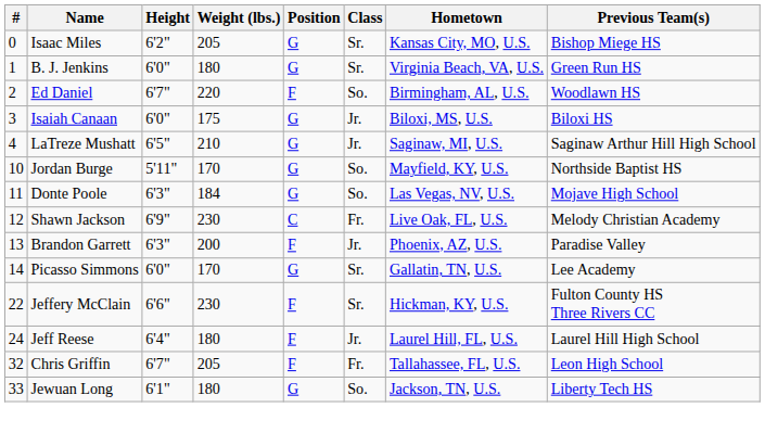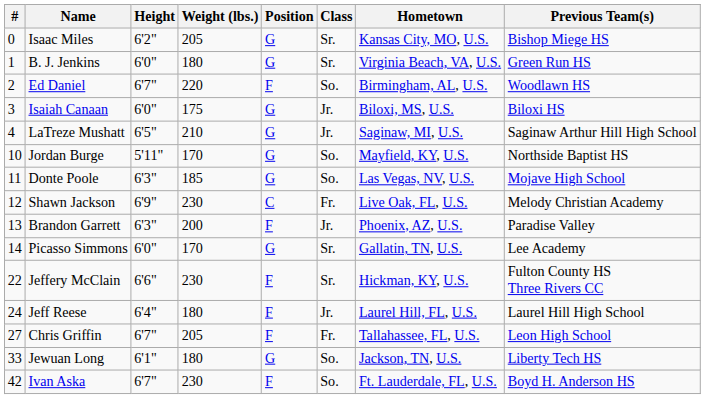 <table class="wikitable" style="font-size: 90%">
 <tr>
 <th>#</th>
 <th>Name</th>
 <th>Height</th>
 <th>Weight (lbs.)</th>
 <th>Position</th>
 <th>Class</th>
 <th>Hometown</th>
 <th>Previous Team(s)</th>
 </tr>
 <tr>
 <td>0</td>
 <td>Isaac Miles</td>
 <td>6'2"</td>
 <td>205</td>
 <td><a href='#'>G</a></td>
 <td>Sr.</td>
 <td><a href='#'>Kansas City, MO</a>, <a href='#'>U.S.</a></td>
 <td><a href='#'>Bishop Miege HS</a></td>
 </tr>
 <tr>
 <td>1</td>
 <td>B. J. Jenkins</td>
 <td>6'0"</td>
 <td>180</td>
 <td><a href='#'>G</a></td>
 <td>Sr.</td>
 <td><a href='#'>Virginia Beach, VA</a>, <a href='#'>U.S.</a></td>
 <td><a href='#'>Green Run HS</a></td>
 </tr>
 <tr>
 <td>2</td>
 <td><a href='#'>Ed Daniel</a></td>
 <td>6'7"</td>
 <td>220</td>
 <td><a href='#'>F</a></td>
 <td>So.</td>
 <td><a href='#'>Birmingham, AL</a>, <a href='#'>U.S.</a></td>
 <td><a href='#'>Woodlawn HS</a></td>
 </tr>
 <tr>
 <td>3</td>
 <td><a href='#'>Isaiah Canaan</a></td>
 <td>6'0"</td>
 <td>175</td>
 <td><a href='#'>G</a></td>
 <td>Jr.</td>
 <td><a href='#'>Biloxi, MS</a>, <a href='#'>U.S.</a></td>
 <td><a href='#'>Biloxi HS</a></td>
 </tr>
 <tr>
 <td>4</td>
 <td>LaTreze Mushatt</td>
 <td>6'5"</td>
 <td>210</td>
 <td><a href='#'>G</a></td>
 <td>Jr.</td>
 <td><a href='#'>Saginaw, MI</a>, <a href='#'>U.S.</a></td>
 <td>Saginaw Arthur Hill High School</td>
 </tr>
 <tr>
 <td>10</td>
 <td>Jordan Burge</td>
 <td>5'11"</td>
 <td>170</td>
 <td><a href='#'>G</a></td>
 <td>So.</td>
 <td><a href='#'>Mayfield, KY</a>, <a href='#'>U.S.</a></td>
 <td>Northside Baptist HS</td>
 </tr>
 <tr>
 <td>11</td>
 <td>Donte Poole</td>
 <td>6'3"</td>
-<td>184</td>
+<td>185</td>
 <td><a href='#'>G</a></td>
 <td>So.</td>
 <td><a href='#'>Las Vegas, NV</a>, <a href='#'>U.S.</a></td>
 <td><a href='#'>Mojave High School</a></td>
 </tr>
 <tr>
 <td>12</td>
 <td>Shawn Jackson</td>
 <td>6'9"</td>
 <td>230</td>
 <td><a href='#'>C</a></td>
 <td>Fr.</td>
 <td><a href='#'>Live Oak, FL</a>, <a href='#'>U.S.</a></td>
 <td>Melody Christian Academy</td>
 </tr>
 <tr>
 <td>13</td>
 <td>Brandon Garrett</td>
 <td>6'3"</td>
 <td>200</td>
 <td><a href='#'>F</a></td>
 <td>Jr.</td>
 <td><a href='#'>Phoenix, AZ</a>, <a href='#'>U.S.</a></td>
 <td>Paradise Valley</td>
 </tr>
 <tr>
 <td>14</td>
 <td>Picasso Simmons</td>
 <td>6'0"</td>
 <td>170</td>
 <td><a href='#'>G</a></td>
 <td>Sr.</td>
 <td><a href='#'>Gallatin, TN</a>, <a href='#'>U.S.</a></td>
 <td>Lee Academy</td>
 </tr>
 <tr>
 <td>22</td>
 <td>Jeffery McClain</td>
 <td>6'6"</td>
 <td>230</td>
 <td><a href='#'>F</a></td>
 <td>Sr.</td>
 <td><a href='#'>Hickman, KY</a>, <a href='#'>U.S.</a></td>
 <td>Fulton County HS<br><a href='#'>Three Rivers CC</a></td>
 </tr>
 <tr>
 <td>24</td>
 <td>Jeff Reese</td>
 <td>6'4"</td>
 <td>180</td>
 <td><a href='#'>F</a></td>
 <td>Jr.</td>
 <td><a href='#'>Laurel Hill, FL</a>, <a href='#'>U.S.</a></td>
 <td>Laurel Hill High School</td>
 </tr>
 <tr>
-<td>32</td>
+<td>27</td>
 <td>Chris Griffin</td>
 <td>6'7"</td>
 <td>205</td>
 <td><a href='#'>F</a></td>
 <td>Fr.</td>
 <td><a href='#'>Tallahassee, FL</a>, <a href='#'>U.S.</a></td>
 <td><a href='#'>Leon High School</a></td>
 </tr>
 <tr>
 <td>33</td>
 <td>Jewuan Long</td>
 <td>6'1"</td>
 <td>180</td>
 <td><a href='#'>G</a></td>
 <td>So.</td>
 <td><a href='#'>Jackson, TN</a>, <a href='#'>U.S.</a></td>
 <td><a href='#'>Liberty Tech HS</a></td>
 </tr>
+<tr>
+<td>42</td>
+<td><a href='#'>Ivan Aska</a></td>
+<td>6'7"</td>
+<td>230</td>
+<td><a href='#'>F</a></td>
+<td>So.</td>
+<td><a href='#'>Ft. Lauderdale, FL</a>, <a href='#'>U.S.</a></td>
+<td><a href='#'>Boyd H. Anderson HS</a></td>
+</tr>
 </table>
